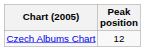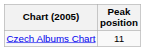 <table class="wikitable">
 <tr>
 <th>Chart (2005)</th>
 <th>Peak<br>position</th>
 </tr>
 <tr>
 <td><a href='#'>Czech Albums Chart</a></td>
-<td align="center">12</td>
+<td align="center">11</td>
 </tr>
 </table>
